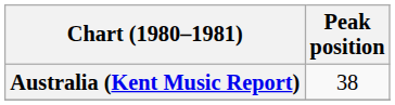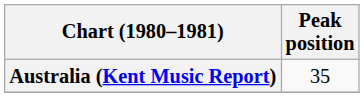 <table class="wikitable sortable plainrowheaders" style="text-align:center">
 <tr>
 <th scope="col">Chart (1980–1981)</th>
 <th scope="col">Peak<br> position</th>
 </tr>
 <tr>
 <th scope="row">Australia (<a href='#'>Kent Music Report</a>)</th>
-<td>38</td>
+<td>35</td>
 </tr>
 <tr>
 </tr>
 <tr>
 </tr>
 <tr>
 </tr>
 <tr>
 </tr>
 <tr>
 </tr>
 </table>
